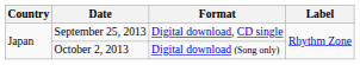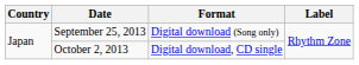 <table class="wikitable plainrowheaders">
 <tr>
 <th scope="col">Country</th>
 <th>Date</th>
 <th>Format</th>
 <th>Label</th>
 </tr>
 <tr>
 <td scope="row" rowspan="2">Japan</td>
 <td>September 25, 2013</td>
-<td><a href='#'>Digital download</a>, <a href='#'>CD single</a></td>
+<td><a href='#'>Digital download</a> <small>(Song only)</small></td>
 <td scope="row" rowspan="2"><a href='#'>Rhythm Zone</a></td>
 </tr>
 <tr>
 <td>October 2, 2013</td>
-<td><a href='#'>Digital download</a> <small>(Song only)</small></td>
+<td><a href='#'>Digital download</a>, <a href='#'>CD single</a></td>
 </tr>
 </table>
